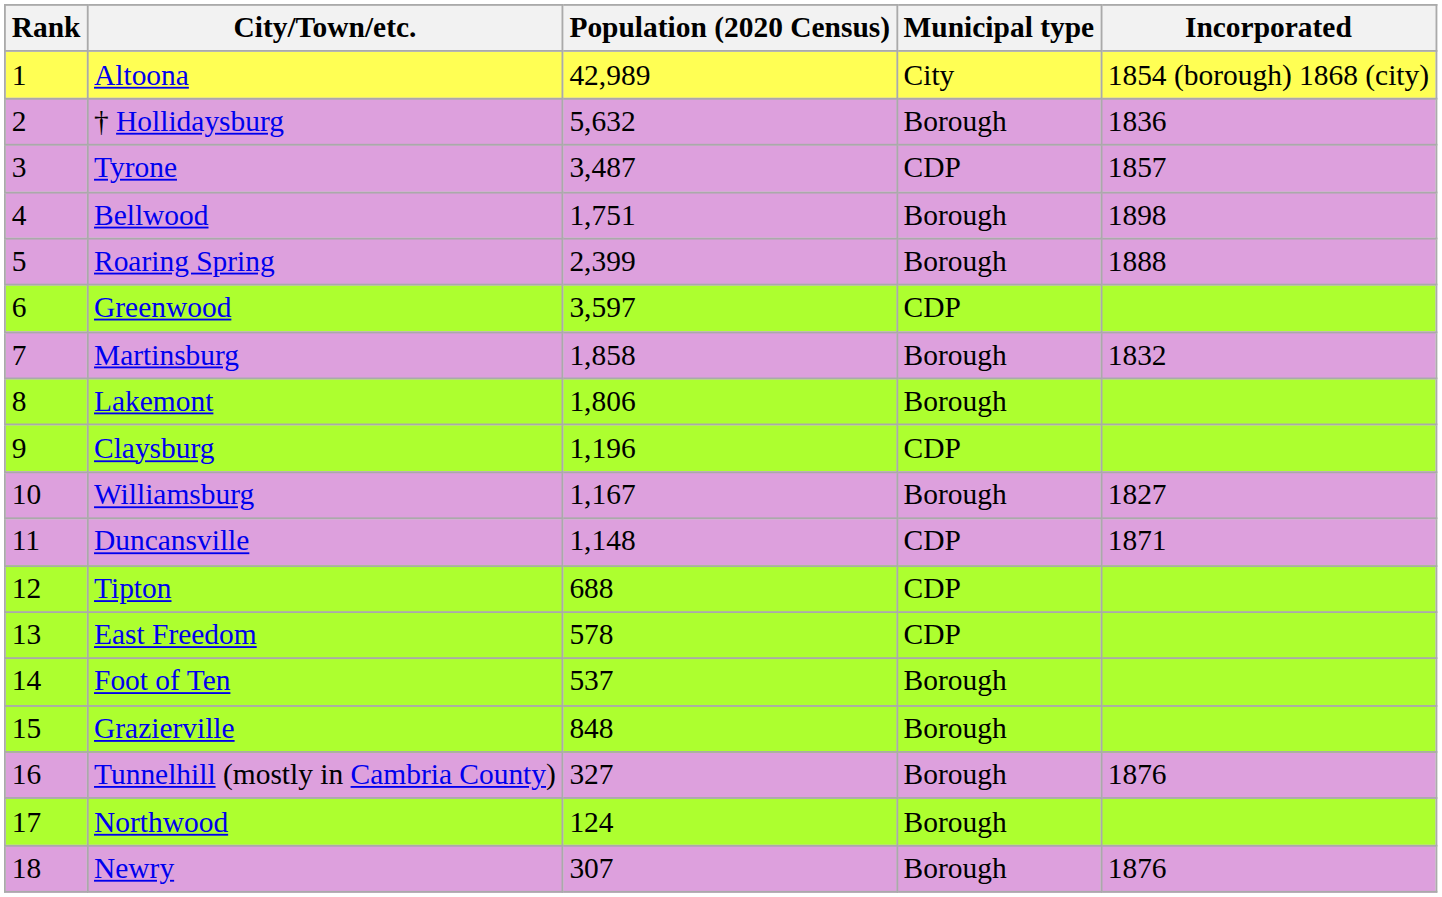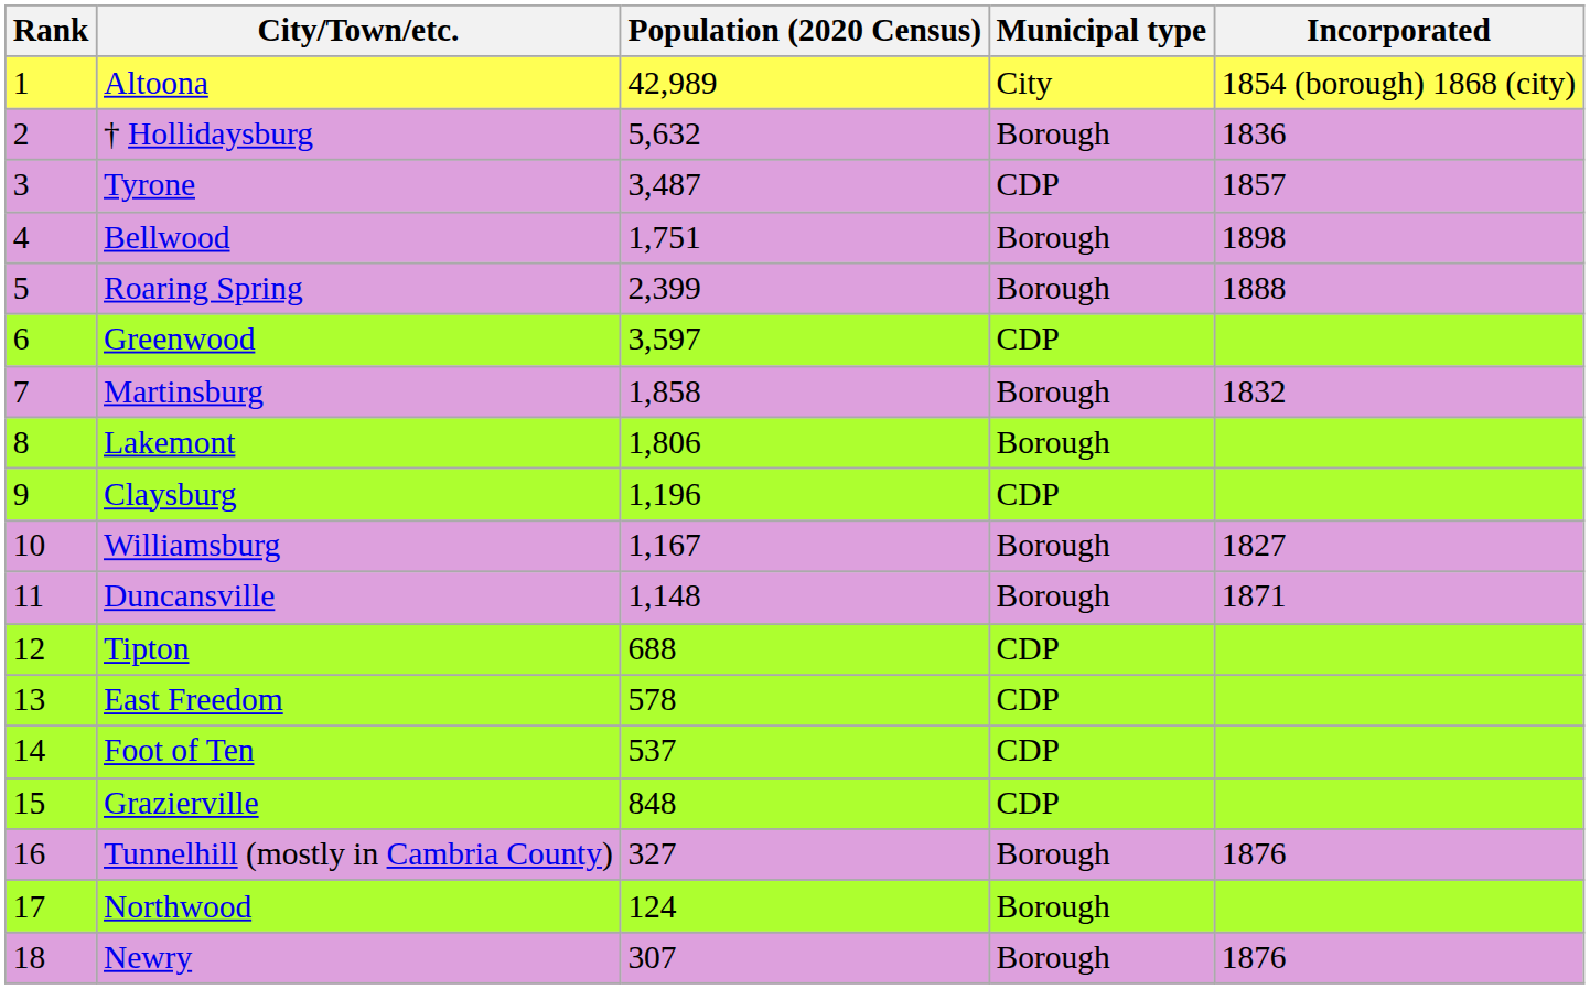 <table class="wikitable sortable">
 <tr>
 <th>Rank</th>
 <th>City/Town/etc.</th>
 <th>Population (2020 Census)</th>
 <th>Municipal type</th>
 <th>Incorporated</th>
 </tr>
 <tr style="background-color:#FFFF54;">
 <td>1</td>
 <td><a href='#'>Altoona</a></td>
 <td>42,989</td>
 <td>City</td>
 <td>1854 (borough) 1868 (city)</td>
 </tr>
 <tr style="background-color:#DDA0DD;">
 <td>2</td>
 <td>† <a href='#'>Hollidaysburg</a></td>
 <td>5,632</td>
 <td>Borough</td>
 <td>1836</td>
 </tr>
 <tr style="background-color:#DDA0DD;">
 <td>3</td>
 <td><a href='#'>Tyrone</a></td>
 <td>3,487</td>
 <td>CDP</td>
 <td>1857</td>
 </tr>
 <tr style="background-color:#DDA0DD;">
 <td>4</td>
 <td><a href='#'>Bellwood</a></td>
 <td>1,751</td>
 <td>Borough</td>
 <td>1898</td>
 </tr>
 <tr style="background-color:#DDA0DD;">
 <td>5</td>
 <td><a href='#'>Roaring Spring</a></td>
 <td>2,399</td>
 <td>Borough</td>
 <td>1888</td>
 </tr>
 <tr style="background-color:#ADFF2F;">
 <td>6</td>
 <td><a href='#'>Greenwood</a></td>
 <td>3,597</td>
 <td>CDP</td>
 <td></td>
 </tr>
 <tr style="background-color:#DDA0DD;">
 <td>7</td>
 <td><a href='#'>Martinsburg</a></td>
 <td>1,858</td>
 <td>Borough</td>
 <td>1832</td>
 </tr>
 <tr style="background-color:#ADFF2F;">
 <td>8</td>
 <td><a href='#'>Lakemont</a></td>
 <td>1,806</td>
 <td>Borough</td>
 <td></td>
 </tr>
 <tr style="background-color:#ADFF2F;">
 <td>9</td>
 <td><a href='#'>Claysburg</a></td>
 <td>1,196</td>
 <td>CDP</td>
 <td></td>
 </tr>
 <tr style="background-color:#DDA0DD;">
 <td>10</td>
 <td><a href='#'>Williamsburg</a></td>
 <td>1,167</td>
 <td>Borough</td>
 <td>1827</td>
 </tr>
 <tr style="background-color:#DDA0DD;">
 <td>11</td>
 <td><a href='#'>Duncansville</a></td>
 <td>1,148</td>
-<td>CDP</td>
+<td>Borough</td>
 <td>1871</td>
 </tr>
 <tr style="background-color:#ADFF2F;">
 <td>12</td>
 <td><a href='#'>Tipton</a></td>
 <td>688</td>
 <td>CDP</td>
 <td></td>
 </tr>
 <tr style="background-color:#ADFF2F;">
 <td>13</td>
 <td><a href='#'>East Freedom</a></td>
 <td>578</td>
 <td>CDP</td>
 <td></td>
 </tr>
 <tr style="background-color:#ADFF2F;">
 <td>14</td>
 <td><a href='#'>Foot of Ten</a></td>
 <td>537</td>
-<td>Borough</td>
+<td>CDP</td>
 <td></td>
 </tr>
 <tr style="background-color:#ADFF2F;">
 <td>15</td>
 <td><a href='#'>Grazierville</a></td>
 <td>848</td>
-<td>Borough</td>
+<td>CDP</td>
 <td></td>
 </tr>
 <tr style="background-color:#DDA0DD;">
 <td>16</td>
 <td><a href='#'>Tunnelhill</a> (mostly in <a href='#'>Cambria County</a>)</td>
 <td>327</td>
 <td>Borough</td>
 <td>1876</td>
 </tr>
 <tr style="background-color:#ADFF2F;">
 <td>17</td>
 <td><a href='#'>Northwood</a></td>
 <td>124</td>
 <td>Borough</td>
 <td></td>
 </tr>
 <tr style="background-color:#DDA0DD;">
 <td>18</td>
 <td><a href='#'>Newry</a></td>
 <td>307</td>
 <td>Borough</td>
 <td>1876</td>
 </tr>
 </table>
